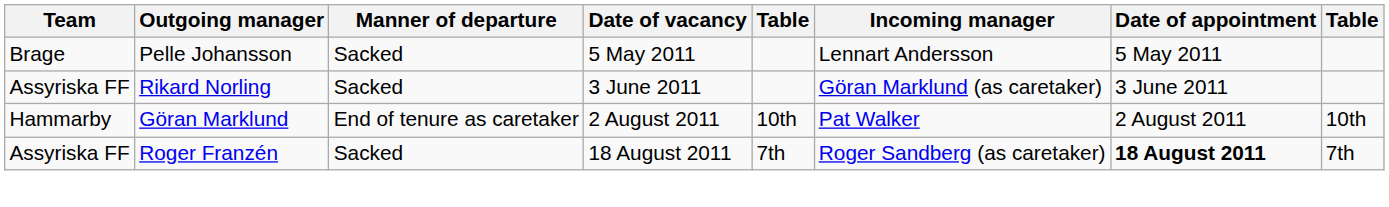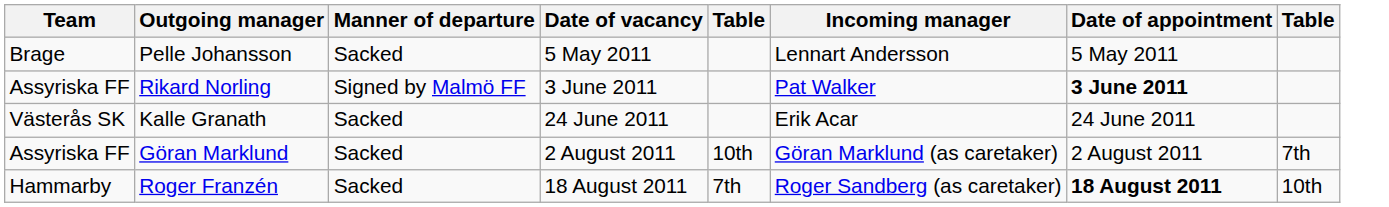 <table class="wikitable">
 <tr>
 <th>Team</th>
 <th>Outgoing manager</th>
 <th>Manner of departure</th>
 <th>Date of vacancy</th>
 <th>Table</th>
 <th>Incoming manager</th>
 <th>Date of appointment</th>
 <th>Table</th>
 </tr>
 <tr>
 <td>Brage</td>
 <td> Pelle Johansson</td>
 <td>Sacked</td>
 <td>5 May 2011</td>
 <td></td>
 <td> Lennart Andersson</td>
 <td>5 May 2011</td>
 <td></td>
 </tr>
 <tr>
 <td>Assyriska FF</td>
 <td> <a href='#'>Rikard Norling</a></td>
-<td>Sacked</td>
+<td>Signed by <a href='#'>Malmö FF</a></td>
 <td>3 June 2011</td>
 <td></td>
-<td> <a href='#'>Göran Marklund</a> (as caretaker)</td>
-<td>3 June 2011</td>
+<td> <a href='#'>Pat Walker</a></td>
+<td><strong>3 June 2011</strong></td>
 <td></td>
 </tr>
 <tr>
-<td>Hammarby</td>
-<td> <a href='#'>Göran Marklund</a></td>
-<td>End of tenure as caretaker</td>
-<td>2 August 2011</td>
-<td>10th</td>
-<td> <a href='#'>Pat Walker</a></td>
-<td>2 August 2011</td>
-<td>10th</td>
+<td>Västerås SK</td>
+<td> Kalle Granath</td>
+<td>Sacked</td>
+<td>24 June 2011</td>
+<td></td>
+<td> Erik Acar</td>
+<td>24 June 2011</td>
+<td></td>
 </tr>
 <tr>
 <td>Assyriska FF</td>
+<td> <a href='#'>Göran Marklund</a></td>
+<td>Sacked</td>
+<td>2 August 2011</td>
+<td>10th</td>
+<td> <a href='#'>Göran Marklund</a> (as caretaker)</td>
+<td>2 August 2011</td>
+<td>7th</td>
+</tr>
+<tr>
+<td>Hammarby</td>
 <td> <a href='#'>Roger Franzén</a></td>
 <td>Sacked</td>
 <td>18 August 2011</td>
 <td>7th</td>
 <td> <a href='#'>Roger Sandberg</a> (as caretaker)</td>
 <td><strong>18 August 2011</strong></td>
-<td>7th</td>
+<td>10th</td>
 </tr>
 </table>
